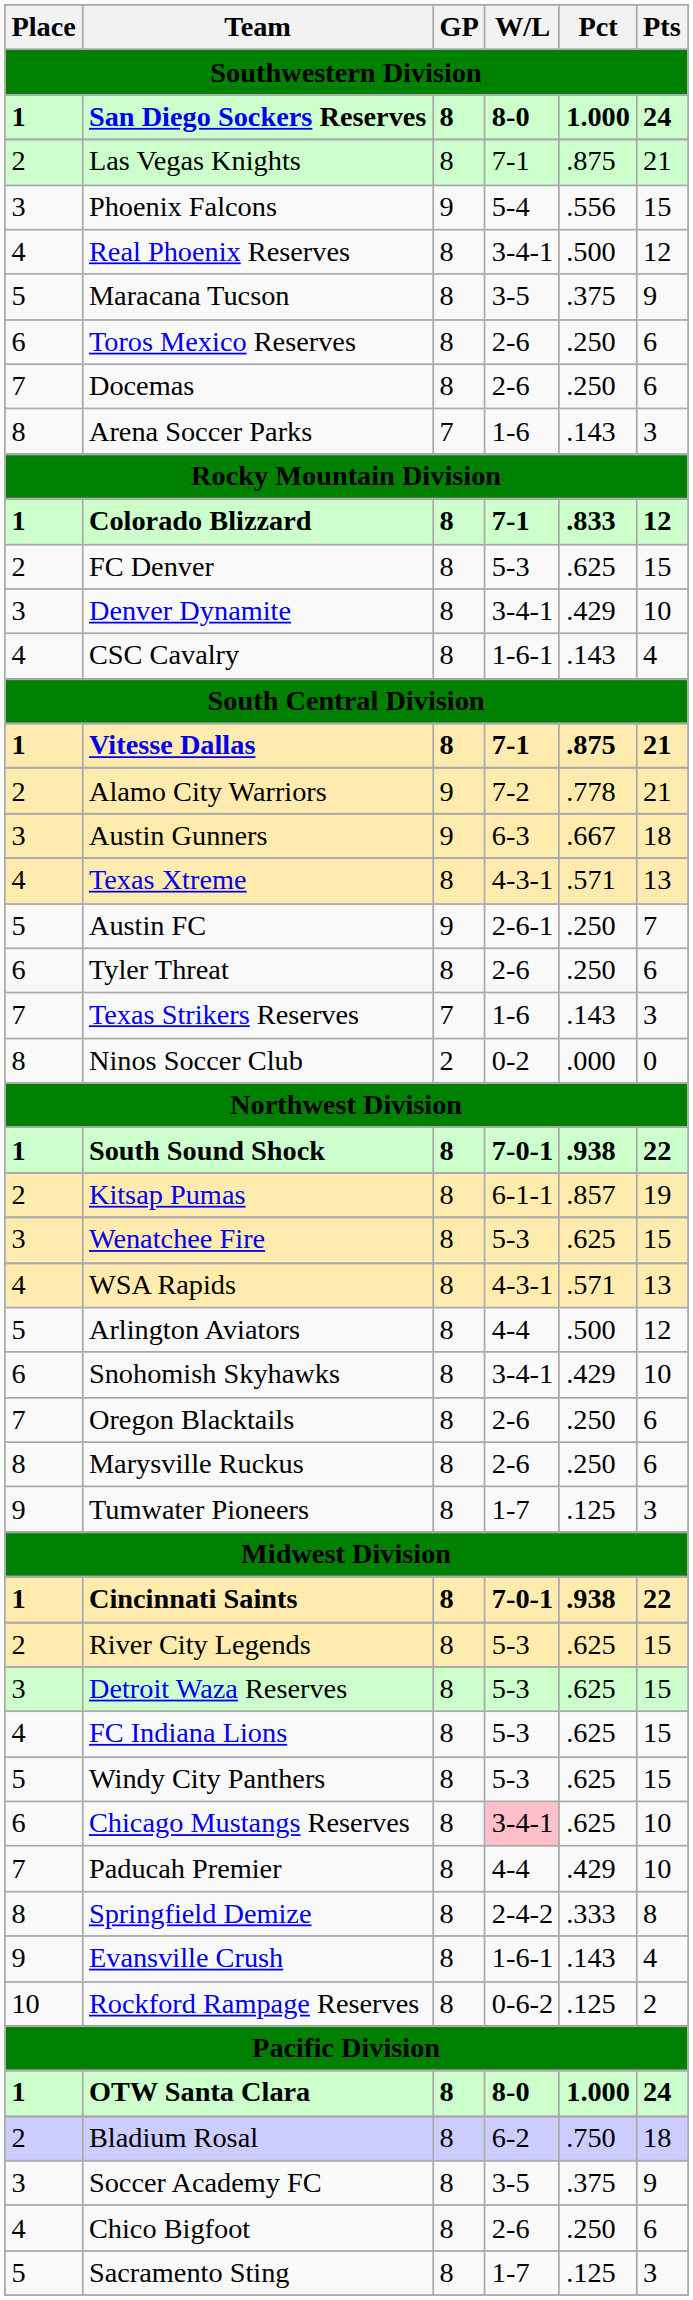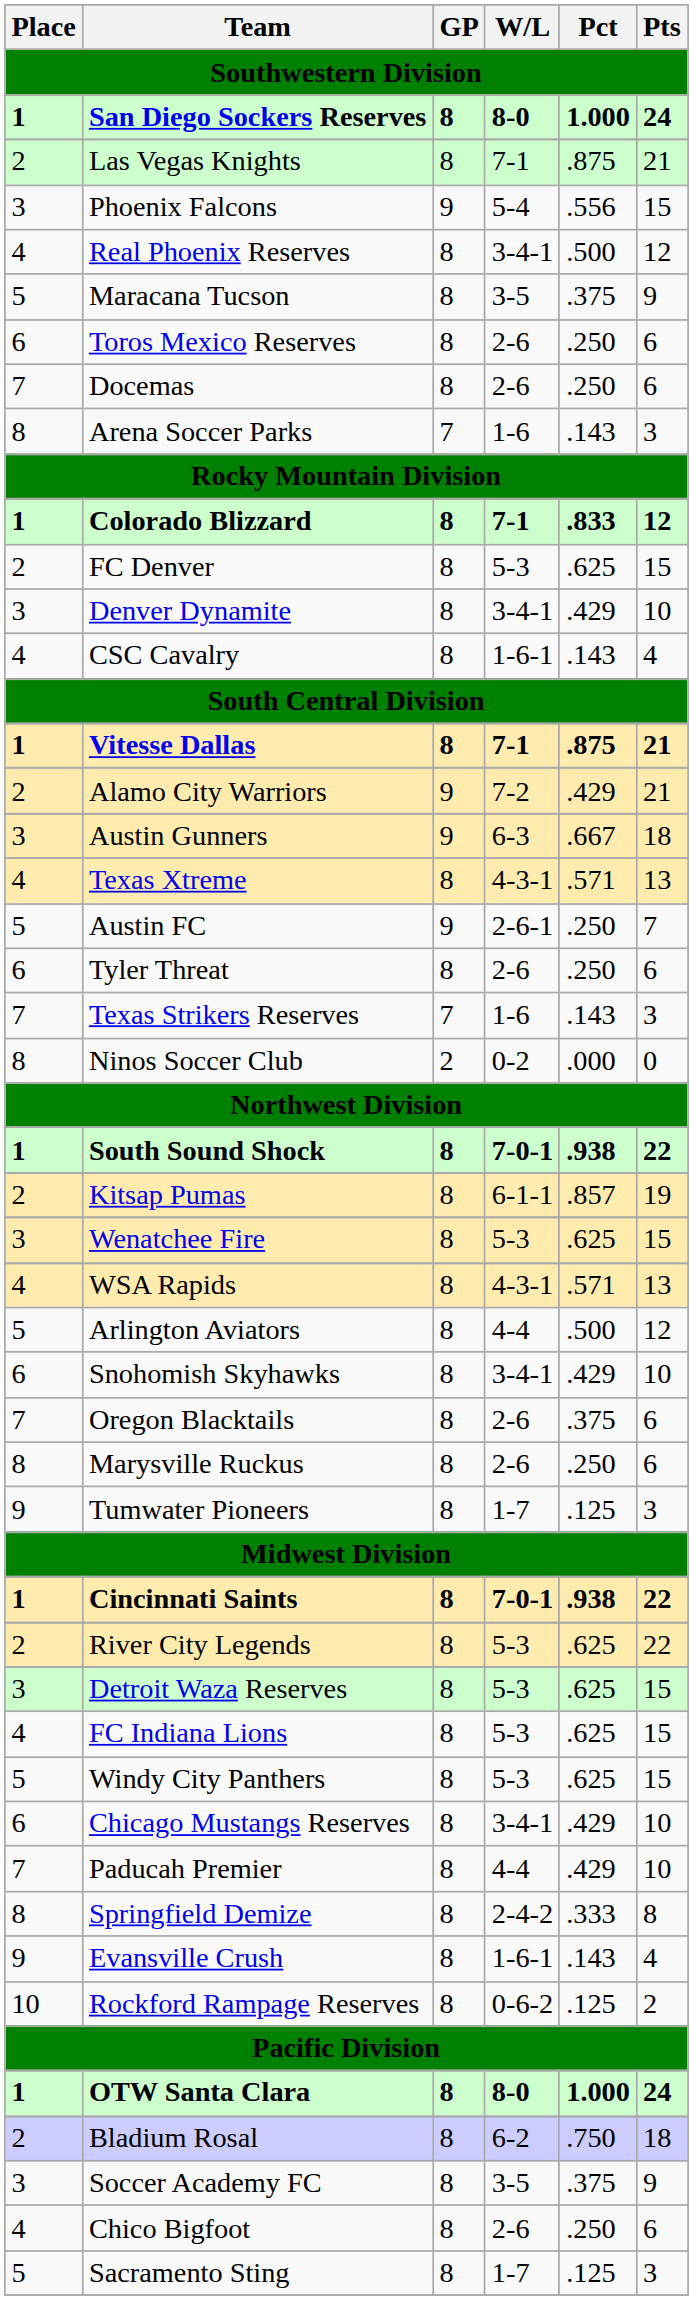 <table class="wikitable">
 <tr>
 <th>Place</th>
 <th>Team</th>
 <th>GP</th>
 <th>W/L</th>
 <th>Pct</th>
 <th>Pts</th>
 </tr>
 <tr>
 <th style=background-color:Green colspan=9><span>Southwestern Division </span></th>
 </tr>
 <tr>
 </tr>
 <tr bgcolor=#ccffcc>
 <td><strong>1</strong></td>
 <td><strong><a href='#'>San Diego Sockers</a> Reserves</strong></td>
 <td><strong>8</strong></td>
 <td><strong>8-0</strong></td>
 <td><strong>1.000</strong></td>
 <td><strong>24</strong></td>
 </tr>
 <tr>
 </tr>
 <tr bgcolor=#ccffcc>
 <td>2</td>
 <td>Las Vegas Knights</td>
 <td>8</td>
 <td>7-1</td>
 <td>.875</td>
 <td>21</td>
 </tr>
 <tr>
 <td>3</td>
 <td>Phoenix Falcons</td>
 <td>9</td>
 <td>5-4</td>
 <td>.556</td>
 <td>15</td>
 </tr>
 <tr>
 <td>4</td>
 <td><a href='#'>Real Phoenix</a> Reserves</td>
 <td>8</td>
 <td>3-4-1</td>
 <td>.500</td>
 <td>12</td>
 </tr>
 <tr>
 <td>5</td>
 <td>Maracana Tucson</td>
 <td>8</td>
 <td>3-5</td>
 <td>.375</td>
 <td>9</td>
 </tr>
 <tr>
 <td>6</td>
 <td><a href='#'>Toros Mexico</a> Reserves</td>
 <td>8</td>
 <td>2-6</td>
 <td>.250</td>
 <td>6</td>
 </tr>
 <tr>
 <td>7</td>
 <td>Docemas</td>
 <td>8</td>
 <td>2-6</td>
 <td>.250</td>
 <td>6</td>
 </tr>
 <tr>
 <td>8</td>
 <td>Arena Soccer Parks</td>
 <td>7</td>
 <td>1-6</td>
 <td>.143</td>
 <td>3</td>
 </tr>
 <tr>
 <th style=background-color:Green colspan=9><span> Rocky Mountain Division </span></th>
 </tr>
 <tr>
 </tr>
 <tr bgcolor=#ccffcc>
 <td><strong>1</strong></td>
 <td><strong>Colorado Blizzard</strong></td>
 <td><strong>8</strong></td>
 <td><strong>7-1</strong></td>
 <td><strong>.833</strong></td>
 <td><strong>12</strong></td>
 </tr>
 <tr>
 <td>2</td>
 <td>FC Denver</td>
 <td>8</td>
 <td>5-3</td>
 <td>.625</td>
 <td>15</td>
 </tr>
 <tr>
 <td>3</td>
 <td><a href='#'>Denver Dynamite</a></td>
 <td>8</td>
 <td>3-4-1</td>
 <td>.429</td>
 <td>10</td>
 </tr>
 <tr>
 <td>4</td>
 <td>CSC Cavalry</td>
 <td>8</td>
 <td>1-6-1</td>
 <td>.143</td>
 <td>4</td>
 </tr>
 <tr>
 <th style=background-color:Green colspan=9><span>South Central Division </span></th>
 </tr>
 <tr>
 </tr>
 <tr bgcolor=#FFEBAD>
 <td><strong>1</strong></td>
 <td><strong><a href='#'>Vitesse Dallas</a></strong></td>
 <td><strong>8</strong></td>
 <td><strong>7-1</strong></td>
 <td><strong>.875</strong></td>
 <td><strong>21</strong></td>
 </tr>
 <tr>
 </tr>
 <tr bgcolor=#FFEBAD>
 <td>2</td>
 <td>Alamo City Warriors</td>
 <td>9</td>
 <td>7-2</td>
-<td>.778</td>
+<td>.429</td>
 <td>21</td>
 </tr>
 <tr>
 </tr>
 <tr bgcolor=#FFEBAD>
 <td>3</td>
 <td>Austin Gunners</td>
 <td>9</td>
 <td>6-3</td>
 <td>.667</td>
 <td>18</td>
 </tr>
 <tr>
 </tr>
 <tr bgcolor=#FFEBAD>
 <td>4</td>
 <td><a href='#'>Texas Xtreme</a></td>
 <td>8</td>
 <td>4-3-1</td>
 <td>.571</td>
 <td>13</td>
 </tr>
 <tr>
 <td>5</td>
 <td>Austin FC</td>
 <td>9</td>
 <td>2-6-1</td>
 <td>.250</td>
 <td>7</td>
 </tr>
 <tr>
 <td>6</td>
 <td>Tyler Threat</td>
 <td>8</td>
 <td>2-6</td>
 <td>.250</td>
 <td>6</td>
 </tr>
 <tr>
 <td>7</td>
 <td><a href='#'>Texas Strikers</a> Reserves</td>
 <td>7</td>
 <td>1-6</td>
 <td>.143</td>
 <td>3</td>
 </tr>
 <tr>
 <td>8</td>
 <td>Ninos Soccer Club</td>
 <td>2</td>
 <td>0-2</td>
 <td>.000</td>
 <td>0</td>
 </tr>
 <tr>
 <th style=background-color:Green colspan=9><span> Northwest Division </span></th>
 </tr>
 <tr>
 </tr>
 <tr bgcolor=#ccffcc>
 <td><strong>1</strong></td>
 <td><strong>South Sound Shock</strong></td>
 <td><strong>8</strong></td>
 <td><strong>7-0-1</strong></td>
 <td><strong>.938</strong></td>
 <td><strong>22</strong></td>
 </tr>
 <tr>
 </tr>
 <tr bgcolor=#FFEBAD>
 <td>2</td>
 <td><a href='#'>Kitsap Pumas</a></td>
 <td>8</td>
 <td>6-1-1</td>
 <td>.857</td>
 <td>19</td>
 </tr>
 <tr>
 </tr>
 <tr bgcolor=#FFEBAD>
 <td>3</td>
 <td><a href='#'>Wenatchee Fire</a></td>
 <td>8</td>
 <td>5-3</td>
 <td>.625</td>
 <td>15</td>
 </tr>
 <tr>
 </tr>
 <tr bgcolor=#FFEBAD>
 <td>4</td>
 <td>WSA Rapids</td>
 <td>8</td>
 <td>4-3-1</td>
 <td>.571</td>
 <td>13</td>
 </tr>
 <tr>
 <td>5</td>
 <td>Arlington Aviators </td>
 <td>8</td>
 <td>4-4</td>
 <td>.500</td>
 <td>12</td>
 </tr>
 <tr>
 <td>6</td>
 <td>Snohomish Skyhawks</td>
 <td>8</td>
 <td>3-4-1</td>
 <td>.429</td>
 <td>10</td>
 </tr>
 <tr>
 <td>7</td>
 <td>Oregon Blacktails</td>
 <td>8</td>
 <td>2-6</td>
-<td>.250</td>
+<td>.375</td>
 <td>6</td>
 </tr>
 <tr>
 <td>8</td>
 <td>Marysville Ruckus </td>
 <td>8</td>
 <td>2-6</td>
 <td>.250</td>
 <td>6</td>
 </tr>
 <tr>
 <td>9</td>
 <td>Tumwater Pioneers</td>
 <td>8</td>
 <td>1-7</td>
 <td>.125</td>
 <td>3</td>
 </tr>
 <tr>
 <th style=background-color:Green colspan=9><span> Midwest Division </span></th>
 </tr>
 <tr>
 </tr>
 <tr bgcolor=#FFEBAD>
 <td><strong>1</strong></td>
 <td><strong>Cincinnati Saints</strong></td>
 <td><strong>8</strong></td>
 <td><strong>7-0-1</strong></td>
 <td><strong>.938</strong></td>
 <td><strong>22</strong></td>
 </tr>
 <tr>
 </tr>
 <tr bgcolor=#FFEBAD>
 <td>2</td>
 <td>River City Legends</td>
 <td>8</td>
 <td>5-3</td>
 <td>.625</td>
-<td>15</td>
+<td>22</td>
 </tr>
 <tr>
 </tr>
 <tr bgcolor=#ccffcc>
 <td>3</td>
 <td><a href='#'>Detroit Waza</a> Reserves</td>
 <td>8</td>
 <td>5-3</td>
 <td>.625</td>
 <td>15</td>
 </tr>
 <tr>
 <td>4</td>
 <td><a href='#'>FC Indiana Lions</a></td>
 <td>8</td>
 <td>5-3</td>
 <td>.625</td>
 <td>15</td>
 </tr>
 <tr>
 <td>5</td>
 <td>Windy City Panthers</td>
 <td>8</td>
 <td>5-3</td>
 <td>.625</td>
 <td>15</td>
 </tr>
 <tr>
 <td>6</td>
 <td><a href='#'>Chicago Mustangs</a> Reserves</td>
 <td>8</td>
-<td style="background: pink;">3-4-1</td>
-<td>.625</td>
+<td>3-4-1</td>
+<td>.429</td>
 <td>10</td>
 </tr>
 <tr>
 <td>7</td>
 <td>Paducah Premier</td>
 <td>8</td>
 <td>4-4</td>
 <td>.429</td>
 <td>10</td>
 </tr>
 <tr>
 <td>8</td>
 <td><a href='#'>Springfield Demize</a></td>
 <td>8</td>
 <td>2-4-2</td>
 <td>.333</td>
 <td>8</td>
 </tr>
 <tr>
 <td>9</td>
 <td><a href='#'>Evansville Crush</a></td>
 <td>8</td>
 <td>1-6-1</td>
 <td>.143</td>
 <td>4</td>
 </tr>
 <tr>
 <td>10</td>
 <td><a href='#'>Rockford Rampage</a> Reserves</td>
 <td>8</td>
 <td>0-6-2</td>
 <td>.125</td>
 <td>2</td>
 </tr>
 <tr>
 <th style=background-color:Green colspan=9><span> Pacific Division </span></th>
 </tr>
 <tr>
 </tr>
 <tr bgcolor=#ccffcc>
 <td><strong>1</strong></td>
 <td><strong>OTW Santa Clara</strong></td>
 <td><strong>8</strong></td>
 <td><strong>8-0</strong></td>
 <td><strong>1.000</strong></td>
 <td><strong>24</strong></td>
 </tr>
 <tr>
 </tr>
 <tr bgcolor=#CCCCFF>
 <td>2</td>
 <td>Bladium Rosal</td>
 <td>8</td>
 <td>6-2</td>
 <td>.750</td>
 <td>18</td>
 </tr>
 <tr>
 <td>3</td>
 <td>Soccer Academy FC</td>
 <td>8</td>
 <td>3-5</td>
 <td>.375</td>
 <td>9</td>
 </tr>
 <tr>
 <td>4</td>
 <td>Chico Bigfoot</td>
 <td>8</td>
 <td>2-6</td>
 <td>.250</td>
 <td>6</td>
 </tr>
 <tr>
 <td>5</td>
 <td>Sacramento Sting</td>
 <td>8</td>
 <td>1-7</td>
 <td>.125</td>
 <td>3</td>
 </tr>
 <tr>
 </tr>
 </table>
